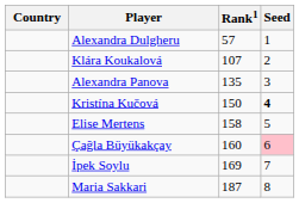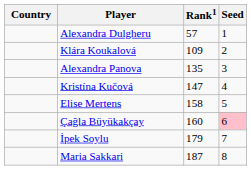 <table class="sortable wikitable">
 <tr>
 <th width="70">Country</th>
 <th width="175">Player</th>
 <th>Rank<sup>1</sup></th>
 <th>Seed</th>
 </tr>
 <tr>
 <td></td>
 <td><a href='#'>Alexandra Dulgheru</a></td>
 <td>57</td>
 <td>1</td>
 </tr>
 <tr>
 <td></td>
 <td><a href='#'>Klára Koukalová</a></td>
-<td>107</td>
+<td>109</td>
 <td>2</td>
 </tr>
 <tr>
 <td></td>
 <td><a href='#'>Alexandra Panova</a></td>
 <td>135</td>
 <td>3</td>
 </tr>
 <tr>
 <td></td>
 <td><a href='#'>Kristína Kučová</a></td>
-<td>150</td>
-<td><strong>4</strong></td>
+<td>147</td>
+<td>4</td>
 </tr>
 <tr>
 <td></td>
 <td><a href='#'>Elise Mertens</a></td>
 <td>158</td>
 <td>5</td>
 </tr>
 <tr>
 <td></td>
 <td><a href='#'>Çağla Büyükakçay</a></td>
 <td>160</td>
 <td style="background: pink;">6</td>
 </tr>
 <tr>
 <td></td>
 <td><a href='#'>İpek Soylu</a></td>
-<td>169</td>
+<td>179</td>
 <td>7</td>
 </tr>
 <tr>
 <td></td>
 <td><a href='#'>Maria Sakkari</a></td>
 <td>187</td>
 <td>8</td>
 </tr>
 </table>
